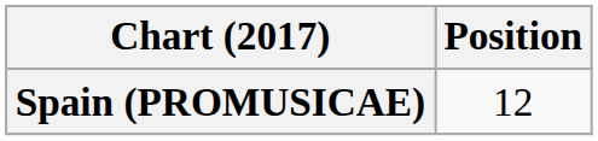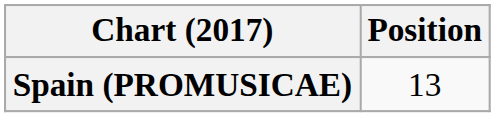 <table class="wikitable plainrowheaders" style="text-align:center">
 <tr>
 <th>Chart (2017)</th>
 <th>Position</th>
 </tr>
 <tr>
 <th scope="row">Spain (PROMUSICAE)</th>
-<td>12</td>
+<td>13</td>
 </tr>
 </table>
